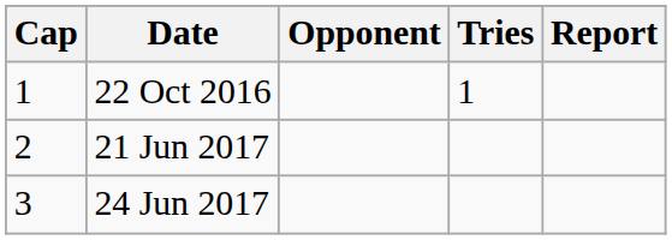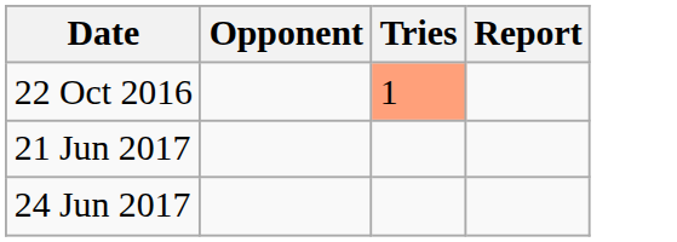 <table class=wikitable>
 <tr>
-<th>Cap</th>
 <th>Date</th>
 <th>Opponent</th>
 <th>Tries</th>
 <th>Report</th>
 </tr>
 <tr>
-<td>1</td>
 <td>22 Oct 2016</td>
 <td></td>
-<td>1</td>
+<td style="background: lightsalmon;">1</td>
 <td></td>
 </tr>
 <tr>
-<td>2</td>
 <td>21 Jun 2017</td>
 <td></td>
 <td></td>
 <td></td>
 </tr>
 <tr>
-<td>3</td>
 <td>24 Jun 2017</td>
 <td></td>
 <td></td>
 <td></td>
 </tr>
 </table>
